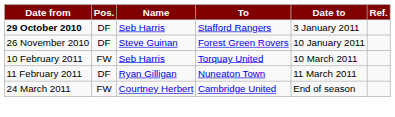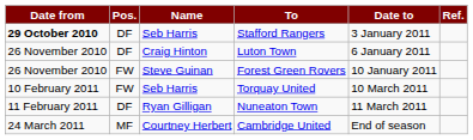 <table class="wikitable" style="font-size:95%;">
 <tr>
 <th style="background:maroon; color:white;">Date from</th>
 <th style="background:maroon; color:white;">Pos.</th>
 <th style="background:maroon; color:white;">Name</th>
 <th style="background:maroon; color:white;">To</th>
 <th style="background:maroon; color:white;">Date to</th>
 <th style="background:maroon; color:white;">Ref.</th>
 </tr>
 <tr>
 <td><strong>29 October 2010</strong></td>
 <td style="text-align:center;">DF</td>
 <td> <a href='#'>Seb Harris</a></td>
 <td> <a href='#'>Stafford Rangers</a></td>
 <td>3 January 2011</td>
 <td style="text-align:center;"></td>
 </tr>
 <tr>
 <td>26 November 2010</td>
 <td style="text-align:center;">DF</td>
+<td> <a href='#'>Craig Hinton</a></td>
+<td> <a href='#'>Luton Town</a></td>
+<td>6 January 2011</td>
+<td style="text-align:center;"></td>
+</tr>
+<tr>
+<td>26 November 2010</td>
+<td style="text-align:center;">FW</td>
 <td> <a href='#'>Steve Guinan</a></td>
 <td> <a href='#'>Forest Green Rovers</a></td>
 <td>10 January 2011</td>
 <td style="text-align:center;"></td>
 </tr>
 <tr>
 <td>10 February 2011</td>
 <td style="text-align:center;">FW</td>
 <td> <a href='#'>Seb Harris</a></td>
 <td> <a href='#'>Torquay United</a></td>
 <td>10 March 2011</td>
 <td style="text-align:center;"></td>
 </tr>
 <tr>
 <td>11 February 2011</td>
 <td style="text-align:center;">DF</td>
 <td> <a href='#'>Ryan Gilligan</a></td>
 <td> <a href='#'>Nuneaton Town</a></td>
 <td>11 March 2011</td>
 <td style="text-align:center;"></td>
 </tr>
 <tr>
 <td>24 March 2011</td>
-<td style="text-align:center;">FW</td>
+<td style="text-align:center;">MF</td>
 <td> <a href='#'>Courtney Herbert</a></td>
 <td> <a href='#'>Cambridge United</a></td>
 <td>End of season</td>
 <td style="text-align:center;"></td>
 </tr>
 </table>
